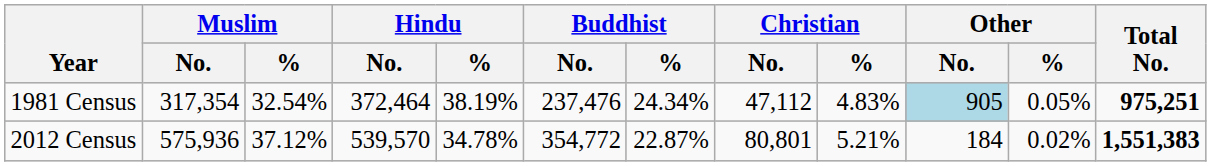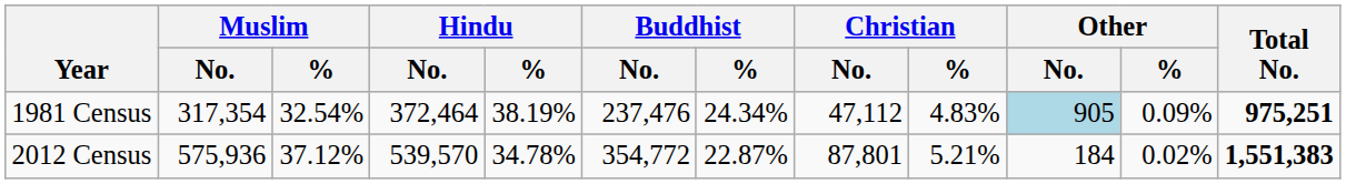 <table class="wikitable" style="text-align:right;">
 <tr>
 <th style="vertical-align:bottom;" rowspan=2>Year</th>
 <th style="vertical-align:bottom;" colspan=2><a href='#'>Muslim</a></th>
 <th style="vertical-align:bottom;" colspan=2><a href='#'>Hindu</a></th>
 <th style="vertical-align:bottom;" colspan=2><a href='#'>Buddhist</a></th>
 <th style="vertical-align:bottom;" colspan=2><a href='#'>Christian</a></th>
 <th style="vertical-align:bottom;" colspan=2>Other</th>
 <th style="vertical-align:bottom;" rowspan=2><strong>Total</strong><br><strong>No.</strong></th>
 </tr>
 <tr>
 <th style="width:60px;">No.</th>
 <th style="width:50px;">%</th>
 <th style="width:60px;">No.</th>
 <th style="width:50px;">%</th>
 <th style="width:60px;">No.</th>
 <th style="width:50px;">%</th>
 <th style="width:60px;">No.</th>
 <th style="width:50px;">%</th>
 <th style="width:60px;">No.</th>
 <th style="width:50px;">%</th>
 </tr>
 <tr>
 <td align=left>1981 Census</td>
 <td>317,354</td>
 <td>32.54%</td>
 <td>372,464</td>
 <td>38.19%</td>
 <td>237,476</td>
 <td>24.34%</td>
 <td>47,112</td>
 <td>4.83%</td>
 <td style="background: lightblue;">905</td>
-<td>0.05%</td>
+<td>0.09%</td>
 <td><strong>975,251</strong></td>
 </tr>
 <tr>
 <td align=left>2012 Census</td>
 <td>575,936</td>
 <td>37.12%</td>
 <td>539,570</td>
 <td>34.78%</td>
 <td>354,772</td>
 <td>22.87%</td>
-<td>80,801</td>
+<td>87,801</td>
 <td>5.21%</td>
 <td>184</td>
 <td>0.02%</td>
 <td><strong>1,551,383</strong></td>
 </tr>
 </table>
